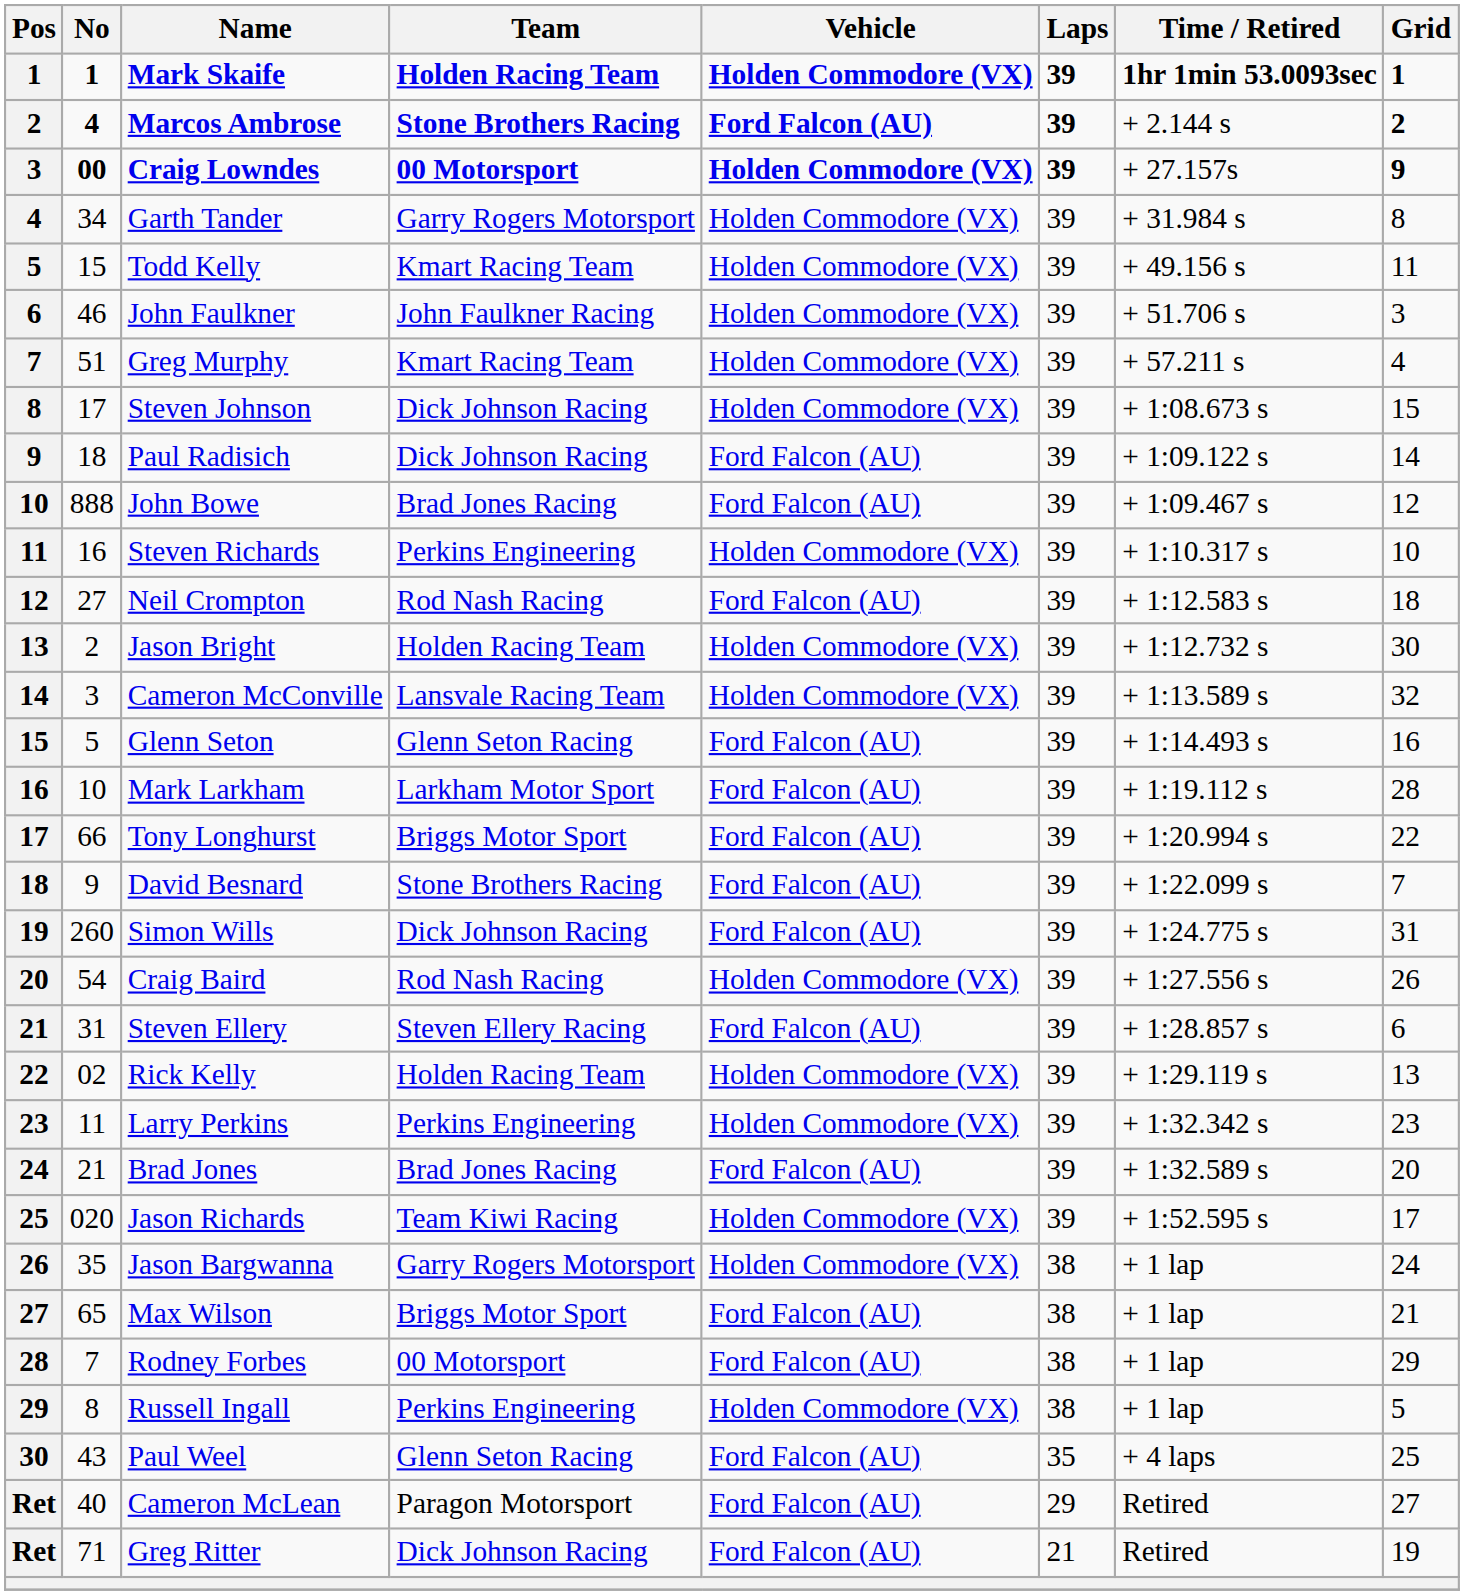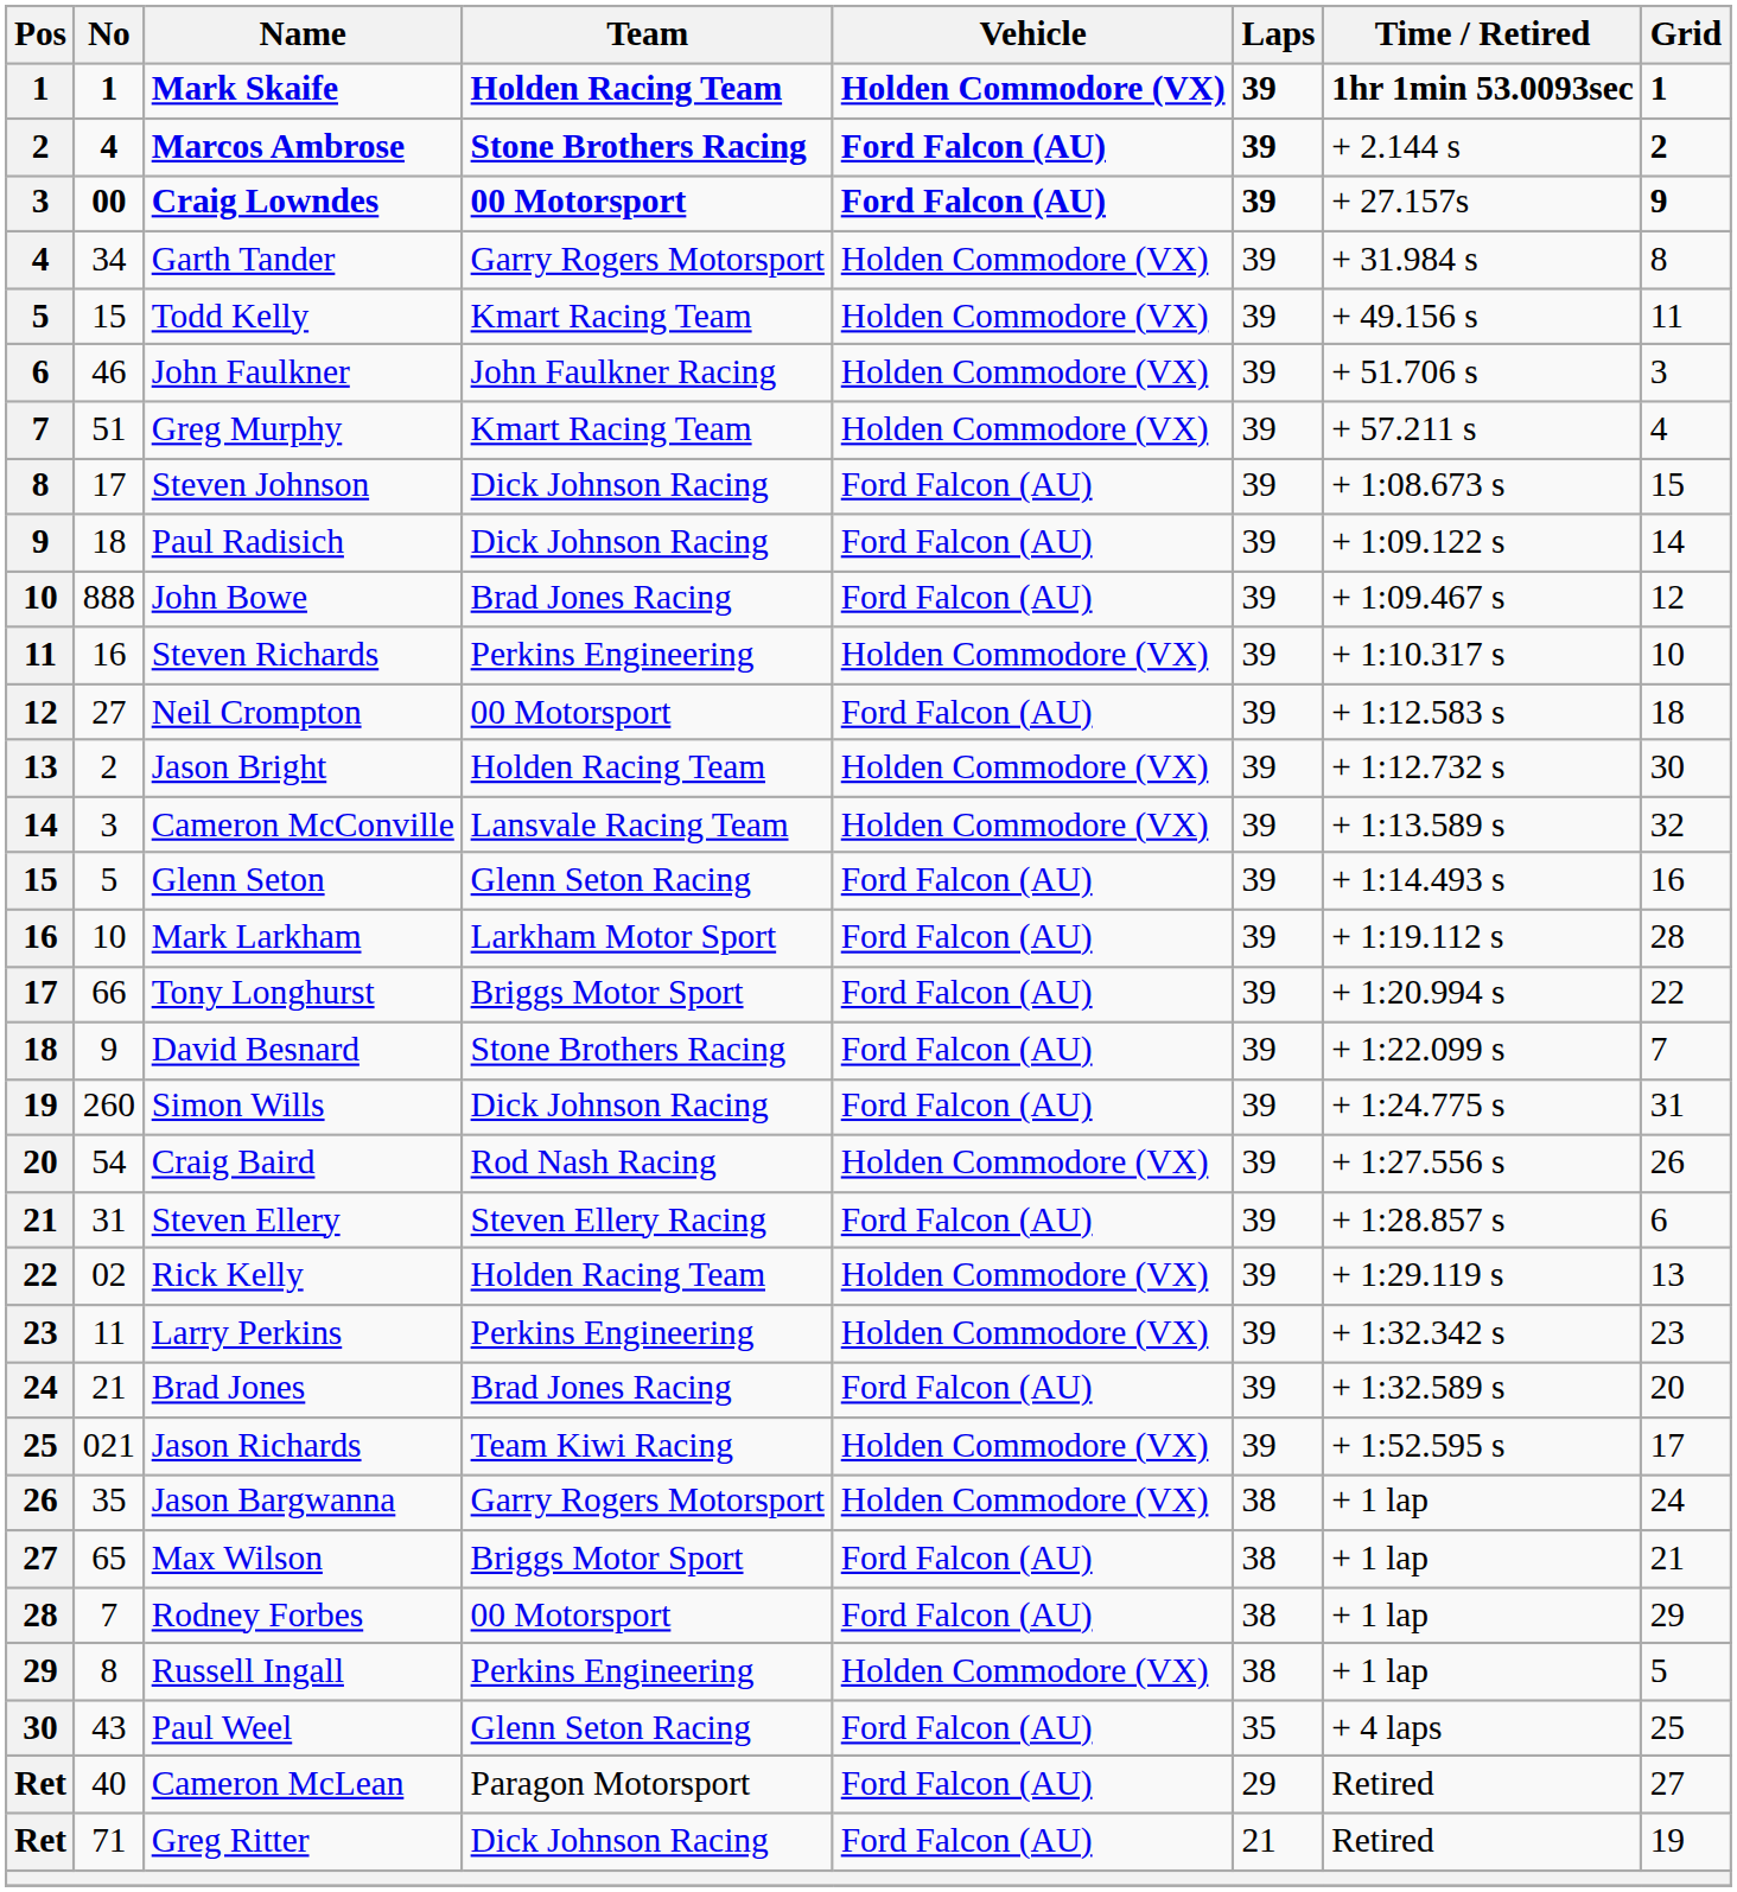 <table class="wikitable" style="font-size: 87%;">
 <tr>
 <th>Pos</th>
 <th>No</th>
 <th>Name</th>
 <th>Team</th>
 <th>Vehicle</th>
 <th>Laps</th>
 <th>Time / Retired</th>
 <th>Grid</th>
 </tr>
 <tr>
 <th>1</th>
 <td align=center><strong>1</strong></td>
 <td><strong> <a href='#'>Mark Skaife</a></strong></td>
 <td><strong><a href='#'>Holden Racing Team</a></strong></td>
 <td><strong><a href='#'>Holden Commodore (VX)</a></strong></td>
 <td><strong>39</strong></td>
 <td><strong>1hr 1min 53.0093sec</strong></td>
 <td><strong>1</strong></td>
 </tr>
 <tr>
 <th>2</th>
 <td align=center><strong>4</strong></td>
 <td> <strong><a href='#'>Marcos Ambrose</a></strong></td>
 <td><strong><a href='#'>Stone Brothers Racing</a></strong></td>
 <td><strong><a href='#'>Ford Falcon (AU)</a></strong></td>
 <td><strong>39</strong></td>
 <td>+ 2.144 s</td>
 <td><strong>2</strong></td>
 </tr>
 <tr>
 <th>3</th>
 <td align=center><strong>00</strong></td>
 <td> <strong><a href='#'>Craig Lowndes</a></strong></td>
 <td><strong><a href='#'>00 Motorsport</a></strong></td>
-<td><strong><a href='#'>Holden Commodore (VX)</a></strong></td>
+<td><strong><a href='#'>Ford Falcon (AU)</a></strong></td>
 <td><strong>39</strong></td>
 <td>+ 27.157s</td>
 <td><strong>9</strong></td>
 </tr>
 <tr>
 <th>4</th>
 <td align=center>34</td>
 <td> <a href='#'>Garth Tander</a></td>
 <td><a href='#'>Garry Rogers Motorsport</a></td>
 <td><a href='#'>Holden Commodore (VX)</a></td>
 <td>39</td>
 <td>+ 31.984 s</td>
 <td>8</td>
 </tr>
 <tr>
 <th>5</th>
 <td align=center>15</td>
 <td> <a href='#'>Todd Kelly</a></td>
 <td><a href='#'>Kmart Racing Team</a></td>
 <td><a href='#'>Holden Commodore (VX)</a></td>
 <td>39</td>
 <td>+ 49.156 s</td>
 <td>11</td>
 </tr>
 <tr>
 <th>6</th>
 <td align=center>46</td>
 <td> <a href='#'>John Faulkner</a></td>
 <td><a href='#'>John Faulkner Racing</a></td>
 <td><a href='#'>Holden Commodore (VX)</a></td>
 <td>39</td>
 <td>+ 51.706 s</td>
 <td>3</td>
 </tr>
 <tr>
 <th>7</th>
 <td align=center>51</td>
 <td> <a href='#'>Greg Murphy</a></td>
 <td><a href='#'>Kmart Racing Team</a></td>
 <td><a href='#'>Holden Commodore (VX)</a></td>
 <td>39</td>
 <td>+ 57.211 s</td>
 <td>4</td>
 </tr>
 <tr>
 <th>8</th>
 <td align=center>17</td>
 <td> <a href='#'>Steven Johnson</a></td>
 <td><a href='#'>Dick Johnson Racing</a></td>
-<td><a href='#'>Holden Commodore (VX)</a></td>
+<td><a href='#'>Ford Falcon (AU)</a></td>
 <td>39</td>
 <td>+ 1:08.673 s</td>
 <td>15</td>
 </tr>
 <tr>
 <th>9</th>
 <td align=center>18</td>
 <td> <a href='#'>Paul Radisich</a></td>
 <td><a href='#'>Dick Johnson Racing</a></td>
 <td><a href='#'>Ford Falcon (AU)</a></td>
 <td>39</td>
 <td>+ 1:09.122 s</td>
 <td>14</td>
 </tr>
 <tr>
 <th>10</th>
 <td align=center>888</td>
 <td> <a href='#'>John Bowe</a></td>
 <td><a href='#'>Brad Jones Racing</a></td>
 <td><a href='#'>Ford Falcon (AU)</a></td>
 <td>39</td>
 <td>+ 1:09.467 s</td>
 <td>12</td>
 </tr>
 <tr>
 <th>11</th>
 <td align=center>16</td>
 <td> <a href='#'>Steven Richards</a></td>
 <td><a href='#'>Perkins Engineering</a></td>
 <td><a href='#'>Holden Commodore (VX)</a></td>
 <td>39</td>
 <td>+ 1:10.317 s</td>
 <td>10</td>
 </tr>
 <tr>
 <th>12</th>
 <td align=center>27</td>
 <td> <a href='#'>Neil Crompton</a></td>
-<td><a href='#'>Rod Nash Racing</a></td>
+<td><a href='#'>00 Motorsport</a></td>
 <td><a href='#'>Ford Falcon (AU)</a></td>
 <td>39</td>
 <td>+ 1:12.583 s</td>
 <td>18</td>
 </tr>
 <tr>
 <th>13</th>
 <td align=center>2</td>
 <td> <a href='#'>Jason Bright</a></td>
 <td><a href='#'>Holden Racing Team</a></td>
 <td><a href='#'>Holden Commodore (VX)</a></td>
 <td>39</td>
 <td>+ 1:12.732 s</td>
 <td>30</td>
 </tr>
 <tr>
 <th>14</th>
 <td align=center>3</td>
 <td> <a href='#'>Cameron McConville</a></td>
 <td><a href='#'>Lansvale Racing Team</a></td>
 <td><a href='#'>Holden Commodore (VX)</a></td>
 <td>39</td>
 <td>+ 1:13.589 s</td>
 <td>32</td>
 </tr>
 <tr>
 <th>15</th>
 <td align=center>5</td>
 <td> <a href='#'>Glenn Seton</a></td>
 <td><a href='#'>Glenn Seton Racing</a></td>
 <td><a href='#'>Ford Falcon (AU)</a></td>
 <td>39</td>
 <td>+ 1:14.493 s</td>
 <td>16</td>
 </tr>
 <tr>
 <th>16</th>
 <td align=center>10</td>
 <td> <a href='#'>Mark Larkham</a></td>
 <td><a href='#'>Larkham Motor Sport</a></td>
 <td><a href='#'>Ford Falcon (AU)</a></td>
 <td>39</td>
 <td>+ 1:19.112 s</td>
 <td>28</td>
 </tr>
 <tr>
 <th>17</th>
 <td align=center>66</td>
 <td> <a href='#'>Tony Longhurst</a></td>
 <td><a href='#'>Briggs Motor Sport</a></td>
 <td><a href='#'>Ford Falcon (AU)</a></td>
 <td>39</td>
 <td>+ 1:20.994 s</td>
 <td>22</td>
 </tr>
 <tr>
 <th>18</th>
 <td align=center>9</td>
 <td> <a href='#'>David Besnard</a></td>
 <td><a href='#'>Stone Brothers Racing</a></td>
 <td><a href='#'>Ford Falcon (AU)</a></td>
 <td>39</td>
 <td>+ 1:22.099 s</td>
 <td>7</td>
 </tr>
 <tr>
 <th>19</th>
 <td align=center>260</td>
 <td> <a href='#'>Simon Wills</a></td>
 <td><a href='#'>Dick Johnson Racing</a></td>
 <td><a href='#'>Ford Falcon (AU)</a></td>
 <td>39</td>
 <td>+ 1:24.775 s</td>
 <td>31</td>
 </tr>
 <tr>
 <th>20</th>
 <td align=center>54</td>
 <td> <a href='#'>Craig Baird</a></td>
 <td><a href='#'>Rod Nash Racing</a></td>
 <td><a href='#'>Holden Commodore (VX)</a></td>
 <td>39</td>
 <td>+ 1:27.556 s</td>
 <td>26</td>
 </tr>
 <tr>
 <th>21</th>
 <td align=center>31</td>
 <td> <a href='#'>Steven Ellery</a></td>
 <td><a href='#'>Steven Ellery Racing</a></td>
 <td><a href='#'>Ford Falcon (AU)</a></td>
 <td>39</td>
 <td>+ 1:28.857 s</td>
 <td>6</td>
 </tr>
 <tr>
 <th>22</th>
 <td align=center>02</td>
 <td> <a href='#'>Rick Kelly</a></td>
 <td><a href='#'>Holden Racing Team</a></td>
 <td><a href='#'>Holden Commodore (VX)</a></td>
 <td>39</td>
 <td>+ 1:29.119 s</td>
 <td>13</td>
 </tr>
 <tr>
 <th>23</th>
 <td align=center>11</td>
 <td> <a href='#'>Larry Perkins</a></td>
 <td><a href='#'>Perkins Engineering</a></td>
 <td><a href='#'>Holden Commodore (VX)</a></td>
 <td>39</td>
 <td>+ 1:32.342 s</td>
 <td>23</td>
 </tr>
 <tr>
 <th>24</th>
 <td align=center>21</td>
 <td> <a href='#'>Brad Jones</a></td>
 <td><a href='#'>Brad Jones Racing</a></td>
 <td><a href='#'>Ford Falcon (AU)</a></td>
 <td>39</td>
 <td>+ 1:32.589 s</td>
 <td>20</td>
 </tr>
 <tr>
 <th>25</th>
-<td align=center>020</td>
+<td align=center>021</td>
 <td> <a href='#'>Jason Richards</a></td>
 <td><a href='#'>Team Kiwi Racing</a></td>
 <td><a href='#'>Holden Commodore (VX)</a></td>
 <td>39</td>
 <td>+ 1:52.595 s</td>
 <td>17</td>
 </tr>
 <tr>
 <th>26</th>
 <td align=center>35</td>
 <td> <a href='#'>Jason Bargwanna</a></td>
 <td><a href='#'>Garry Rogers Motorsport</a></td>
 <td><a href='#'>Holden Commodore (VX)</a></td>
 <td>38</td>
 <td>+ 1 lap</td>
 <td>24</td>
 </tr>
 <tr>
 <th>27</th>
 <td align=center>65</td>
 <td> <a href='#'>Max Wilson</a></td>
 <td><a href='#'>Briggs Motor Sport</a></td>
 <td><a href='#'>Ford Falcon (AU)</a></td>
 <td>38</td>
 <td>+ 1 lap</td>
 <td>21</td>
 </tr>
 <tr>
 <th>28</th>
 <td align=center>7</td>
 <td> <a href='#'>Rodney Forbes</a></td>
 <td><a href='#'>00 Motorsport</a></td>
 <td><a href='#'>Ford Falcon (AU)</a></td>
 <td>38</td>
 <td>+ 1 lap</td>
 <td>29</td>
 </tr>
 <tr>
 <th>29</th>
 <td align=center>8</td>
 <td> <a href='#'>Russell Ingall</a></td>
 <td><a href='#'>Perkins Engineering</a></td>
 <td><a href='#'>Holden Commodore (VX)</a></td>
 <td>38</td>
 <td>+ 1 lap</td>
 <td>5</td>
 </tr>
 <tr>
 <th>30</th>
 <td align=center>43</td>
 <td> <a href='#'>Paul Weel</a></td>
 <td><a href='#'>Glenn Seton Racing</a></td>
 <td><a href='#'>Ford Falcon (AU)</a></td>
 <td>35</td>
 <td>+ 4 laps</td>
 <td>25</td>
 </tr>
 <tr>
 <th>Ret</th>
 <td align=center>40</td>
 <td> <a href='#'>Cameron McLean</a></td>
 <td>Paragon Motorsport</td>
 <td><a href='#'>Ford Falcon (AU)</a></td>
 <td>29</td>
 <td>Retired</td>
 <td>27</td>
 </tr>
 <tr>
 <th>Ret</th>
 <td align=center>71</td>
 <td> <a href='#'>Greg Ritter</a></td>
 <td><a href='#'>Dick Johnson Racing</a></td>
 <td><a href='#'>Ford Falcon (AU)</a></td>
 <td>21</td>
 <td>Retired</td>
 <td>19</td>
 </tr>
 <tr>
 <th colspan=8></th>
 </tr>
 <tr>
 </tr>
 </table>
